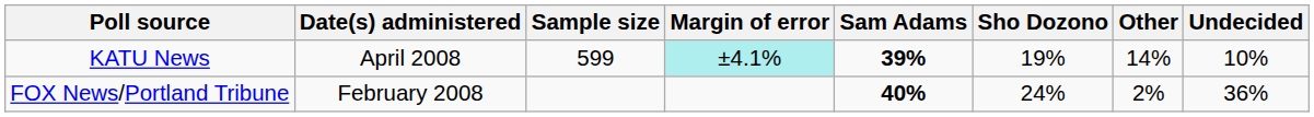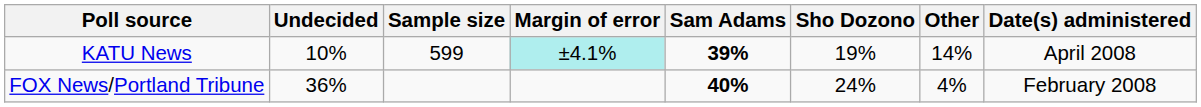 <table class="wikitable">
 <tr>
 <th>Poll source</th>
-<th>Date(s) administered</th>
+<th>Undecided</th>
 <th>Sample size</th>
 <th>Margin of error</th>
 <th>Sam Adams</th>
 <th>Sho Dozono</th>
 <th>Other</th>
-<th>Undecided</th>
+<th>Date(s) administered</th>
 </tr>
 <tr style="text-align:center;">
 <td><a href='#'>KATU News</a></td>
-<td>April 2008</td>
+<td>10%</td>
 <td>599</td>
 <td style="background: paleturquoise;">±4.1%</td>
 <td><strong>39%</strong></td>
 <td>19%</td>
 <td>14%</td>
-<td>10%</td>
+<td>April 2008</td>
 </tr>
 <tr style="text-align:center;">
 <td><a href='#'>FOX News</a>/<a href='#'>Portland Tribune</a></td>
-<td>February 2008</td>
+<td>36%</td>
 <td></td>
 <td></td>
 <td><strong>40%</strong></td>
 <td>24%</td>
-<td>2%</td>
-<td>36%</td>
+<td>4%</td>
+<td>February 2008</td>
 </tr>
 </table>
